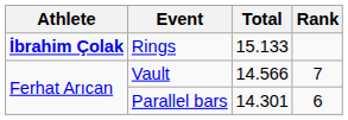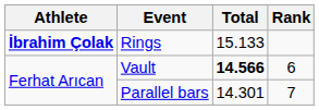 <table class="wikitable" style="font-size:90%">
 <tr>
 <th>Athlete</th>
 <th>Event</th>
 <th>Total</th>
 <th>Rank</th>
 </tr>
 <tr align=center>
 <td align=left><strong><a href='#'>İbrahim Çolak</a></strong></td>
 <td align=left><a href='#'>Rings</a></td>
 <td>15.133</td>
 <td></td>
 </tr>
 <tr align=center>
 <td align=left rowspan=2><a href='#'>Ferhat Arıcan</a></td>
 <td align=left><a href='#'>Vault</a></td>
-<td>14.566</td>
-<td>7</td>
+<td><strong>14.566</strong></td>
+<td>6</td>
 </tr>
 <tr align=center>
 <td align=left><a href='#'>Parallel bars</a></td>
 <td>14.301</td>
-<td>6</td>
+<td>7</td>
 </tr>
 </table>
